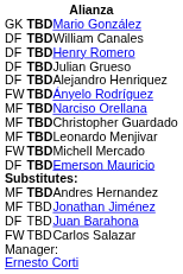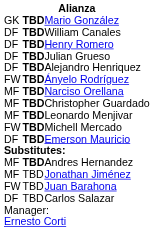 <table style="font-size: 90%" cellspacing="0" cellpadding="0" align=center>
 <tr>
 <td colspan="5" style="padding-top: 0.6em; text-align:center"><strong>Alianza</strong></td>
 </tr>
 <tr>
 <th width="25"></th>
 <th width="25"></th>
 </tr>
 <tr>
 <td>GK</td>
 <td><strong>TBD</strong></td>
 <td> <a href='#'>Mario González</a></td>
 </tr>
 <tr>
 <td>DF</td>
 <td><strong>TBD</strong></td>
 <td> William Canales</td>
 <td> </td>
 </tr>
 <tr>
 <td>DF</td>
 <td><strong>TBD</strong></td>
 <td> <a href='#'>Henry Romero</a></td>
 </tr>
 <tr>
 <td>DF</td>
 <td><strong>TBD</strong></td>
 <td> Julian Grueso</td>
 </tr>
 <tr>
 <td>DF</td>
 <td><strong>TBD</strong></td>
 <td> Alejandro Henriquez</td>
 </tr>
 <tr>
 <td>FW</td>
 <td><strong>TBD</strong></td>
 <td> <a href='#'>Ányelo Rodríguez</a></td>
 </tr>
 <tr>
 <td>MF</td>
 <td><strong>TBD</strong></td>
 <td> <a href='#'>Narciso Orellana</a></td>
 <td> </td>
 </tr>
 <tr>
 <td>MF</td>
 <td><strong>TBD</strong></td>
 <td> Christopher Guardado</td>
 </tr>
 <tr>
 <td>MF</td>
 <td><strong>TBD</strong></td>
 <td> Leonardo Menjivar</td>
 <td>  </td>
 </tr>
 <tr>
 <td>FW</td>
 <td><strong>TBD</strong></td>
 <td> Michell Mercado</td>
 </tr>
 <tr>
 <td>DF</td>
 <td><strong>TBD</strong></td>
 <td> <a href='#'>Emerson Mauricio</a></td>
 <td></td>
 </tr>
 <tr>
 <td colspan=5><strong>Substitutes:</strong></td>
 </tr>
 <tr>
 <td>MF</td>
 <td><strong>TBD<em></td>
 <td> Andres Hernandez</td>
 <td></td>
 <td></td>
 </tr>
 <tr>
 <td>MF</td>
 <td></strong>TBD<strong></td>
 <td> <a href='#'>Jonathan Jiménez</a></td>
 <td></td>
 <td> </td>
 </tr>
 <tr>
-<td>DF</td>
+<td>FW</td>
 <td></strong>TBD<strong></td>
 <td> <a href='#'>Juan Barahona</a></td>
 <td></td>
 </tr>
 <tr>
-<td>FW</td>
+<td>DF</td>
 <td></strong>TBD<strong></td>
 <td> Carlos Salazar</td>
 <td></td>
 </tr>
 <tr>
 <td colspan=5></strong>Manager:<strong></td>
 </tr>
 <tr>
 <td colspan=5> <a href='#'>Ernesto Corti</a></td>
 </tr>
 </table>
